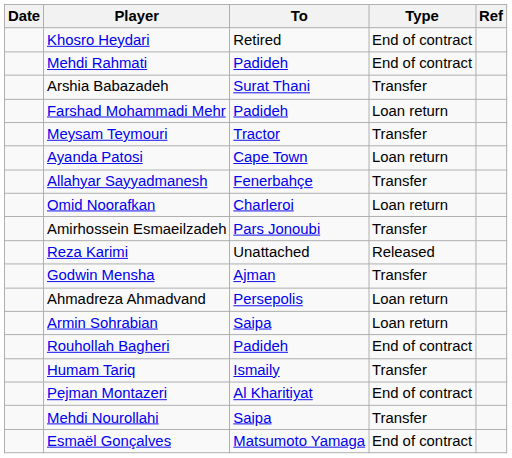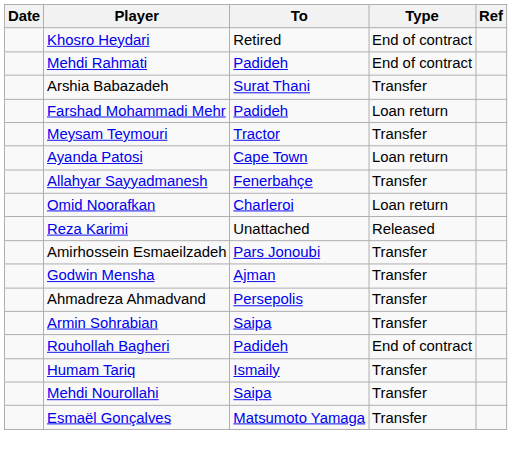 <table class="wikitable">
 <tr>
 <th><strong>Date</strong></th>
 <th><strong>Player</strong></th>
 <th><strong>To</strong></th>
 <th><strong>Type</strong></th>
 <th><strong>Ref</strong></th>
 </tr>
 <tr>
 <td></td>
 <td> <a href='#'>Khosro Heydari</a></td>
 <td>Retired</td>
 <td>End of contract</td>
 <td></td>
 </tr>
 <tr>
 <td></td>
 <td> <a href='#'>Mehdi Rahmati</a></td>
 <td> <a href='#'>Padideh</a></td>
 <td>End of contract</td>
 <td></td>
 </tr>
 <tr>
 <td></td>
 <td> Arshia Babazadeh</td>
 <td> <a href='#'>Surat Thani</a></td>
 <td>Transfer</td>
 <td></td>
 </tr>
 <tr>
 <td></td>
 <td> <a href='#'>Farshad Mohammadi Mehr</a></td>
 <td> <a href='#'>Padideh</a></td>
 <td>Loan return</td>
 <td></td>
 </tr>
 <tr>
 <td></td>
 <td> <a href='#'>Meysam Teymouri</a></td>
 <td> <a href='#'>Tractor</a></td>
 <td>Transfer</td>
 <td></td>
 </tr>
 <tr>
 <td></td>
 <td> <a href='#'>Ayanda Patosi</a></td>
 <td> <a href='#'>Cape Town</a></td>
 <td>Loan return</td>
 <td></td>
 </tr>
 <tr>
 <td></td>
 <td> <a href='#'>Allahyar Sayyadmanesh</a></td>
 <td> <a href='#'>Fenerbahçe</a></td>
 <td>Transfer</td>
 <td></td>
 </tr>
 <tr>
 <td></td>
 <td> <a href='#'>Omid Noorafkan</a></td>
 <td> <a href='#'>Charleroi</a></td>
 <td>Loan return</td>
 <td></td>
 </tr>
 <tr>
 <td></td>
-<td> Amirhossein Esmaeilzadeh</td>
-<td> <a href='#'>Pars Jonoubi</a></td>
-<td>Transfer</td>
+<td> <a href='#'>Reza Karimi</a></td>
+<td>Unattached</td>
+<td>Released</td>
 <td></td>
 </tr>
 <tr>
 <td></td>
-<td> <a href='#'>Reza Karimi</a></td>
-<td>Unattached</td>
-<td>Released</td>
+<td> Amirhossein Esmaeilzadeh</td>
+<td> <a href='#'>Pars Jonoubi</a></td>
+<td>Transfer</td>
 <td></td>
 </tr>
 <tr>
 <td></td>
 <td> <a href='#'>Godwin Mensha</a></td>
 <td> <a href='#'>Ajman</a></td>
 <td>Transfer</td>
 <td></td>
 </tr>
 <tr>
 <td></td>
 <td> Ahmadreza Ahmadvand</td>
 <td> <a href='#'>Persepolis</a></td>
-<td>Loan return</td>
+<td>Transfer</td>
 <td></td>
 </tr>
 <tr>
 <td></td>
 <td> <a href='#'>Armin Sohrabian</a></td>
 <td> <a href='#'>Saipa</a></td>
-<td>Loan return</td>
+<td>Transfer</td>
 <td></td>
 </tr>
 <tr>
 <td></td>
 <td> <a href='#'>Rouhollah Bagheri</a></td>
 <td> <a href='#'>Padideh</a></td>
 <td>End of contract</td>
 <td></td>
 </tr>
 <tr>
 <td></td>
 <td> <a href='#'>Humam Tariq</a></td>
 <td> <a href='#'>Ismaily</a></td>
 <td>Transfer</td>
 <td></td>
 </tr>
 <tr>
 <td></td>
-<td> <a href='#'>Pejman Montazeri</a></td>
-<td> <a href='#'>Al Kharitiyat</a></td>
-<td>End of contract</td>
-<td></td>
-</tr>
-<tr>
-<td></td>
 <td> <a href='#'>Mehdi Nourollahi</a></td>
 <td> <a href='#'>Saipa</a></td>
 <td>Transfer</td>
 <td></td>
 </tr>
 <tr>
 <td></td>
 <td> <a href='#'>Esmaël Gonçalves</a></td>
 <td> <a href='#'>Matsumoto Yamaga</a></td>
-<td>End of contract</td>
+<td>Transfer</td>
 <td></td>
 </tr>
 </table>
